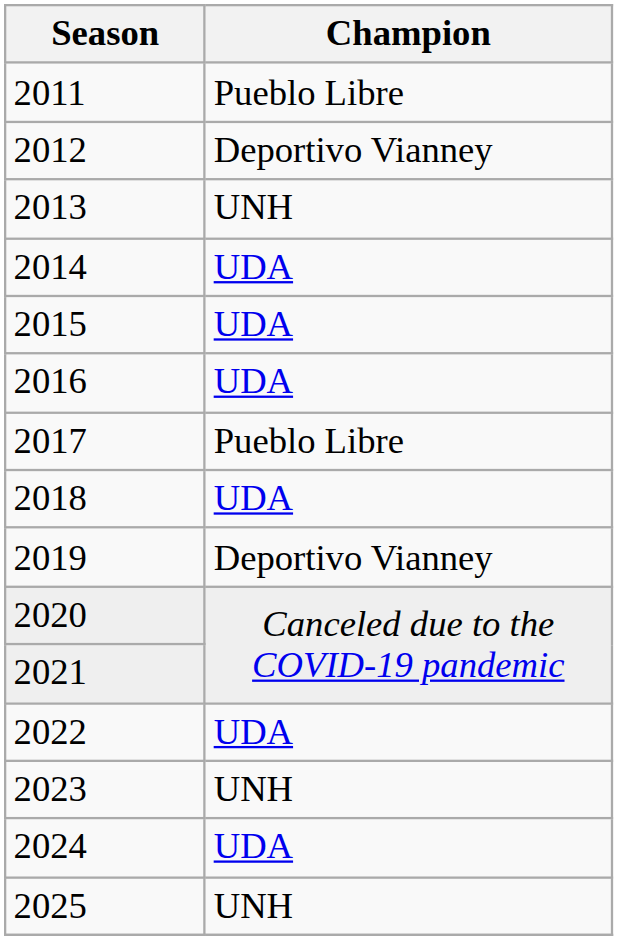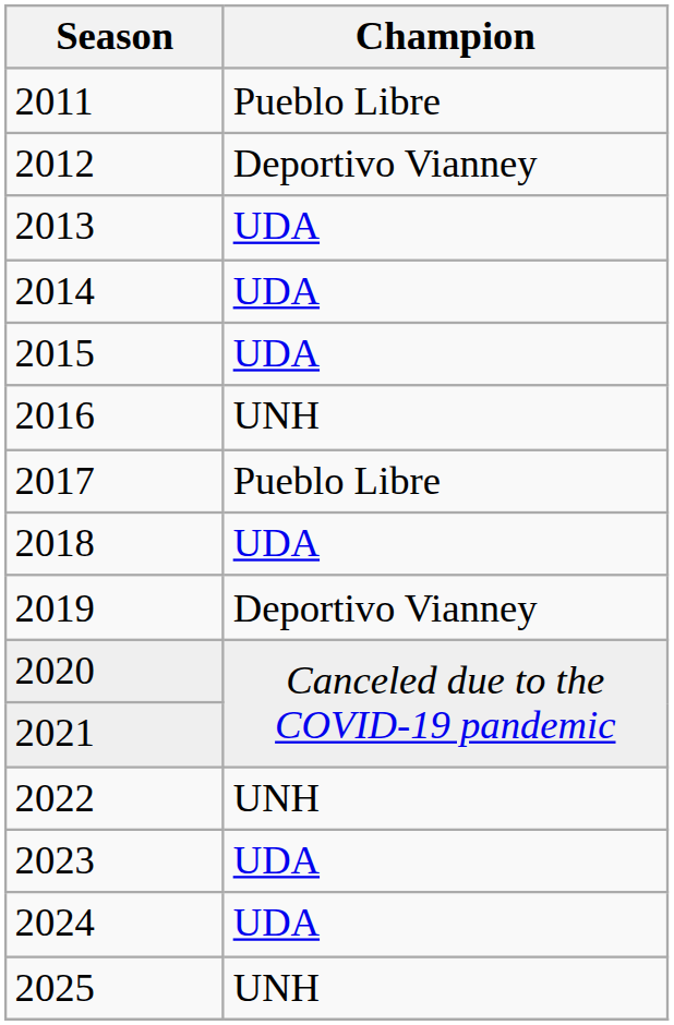 <table class="wikitable sortable">
 <tr>
 <th width=80px>Season</th>
 <th width=170px>Champion</th>
 </tr>
 <tr>
 <td>2011</td>
 <td>Pueblo Libre</td>
 </tr>
 <tr>
 <td>2012</td>
 <td>Deportivo Vianney</td>
 </tr>
 <tr>
 <td>2013</td>
-<td>UNH</td>
+<td><a href='#'>UDA</a></td>
 </tr>
 <tr>
 <td>2014</td>
 <td><a href='#'>UDA</a></td>
 </tr>
 <tr>
 <td>2015</td>
 <td><a href='#'>UDA</a></td>
 </tr>
 <tr>
 <td>2016</td>
-<td><a href='#'>UDA</a></td>
+<td>UNH</td>
 </tr>
 <tr>
 <td>2017</td>
 <td>Pueblo Libre</td>
 </tr>
 <tr>
 <td>2018</td>
 <td><a href='#'>UDA</a></td>
 </tr>
 <tr>
 <td>2019</td>
 <td>Deportivo Vianney</td>
 </tr>
 <tr bgcolor=#efefef>
 <td>2020</td>
 <td rowspan=2 colspan="1" align=center><em>Canceled due to the <a href='#'>COVID-19 pandemic</a></em></td>
 </tr>
 <tr bgcolor=#efefef>
 <td>2021</td>
 </tr>
 <tr>
 <td>2022</td>
-<td><a href='#'>UDA</a></td>
+<td>UNH</td>
 </tr>
 <tr>
 <td>2023</td>
-<td>UNH</td>
+<td><a href='#'>UDA</a></td>
 </tr>
 <tr>
 <td>2024</td>
 <td><a href='#'>UDA</a></td>
 </tr>
 <tr>
 <td>2025</td>
 <td>UNH</td>
 </tr>
 <tr>
 </tr>
 </table>
